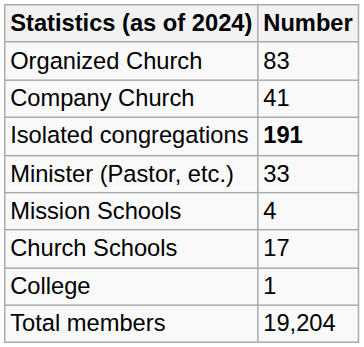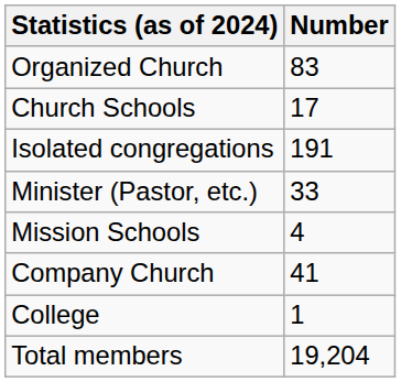 <table class="wikitable">
 <tr>
 <th>Statistics (as of 2024)</th>
 <th>Number</th>
 </tr>
 <tr>
 <td>Organized Church</td>
 <td>83</td>
 </tr>
 <tr>
-<td>Company Church</td>
-<td>41</td>
+<td>Church Schools</td>
+<td>17</td>
 </tr>
 <tr>
 <td>Isolated congregations</td>
-<td><strong>191</strong></td>
+<td>191</td>
 </tr>
 <tr>
 <td>Minister (Pastor, etc.)</td>
 <td>33</td>
 </tr>
 <tr>
 <td>Mission Schools</td>
 <td>4</td>
 </tr>
 <tr>
-<td>Church Schools</td>
-<td>17</td>
+<td>Company Church</td>
+<td>41</td>
 </tr>
 <tr>
 <td>College</td>
 <td>1</td>
 </tr>
 <tr>
 <td>Total members</td>
 <td>19,204</td>
 </tr>
 </table>
